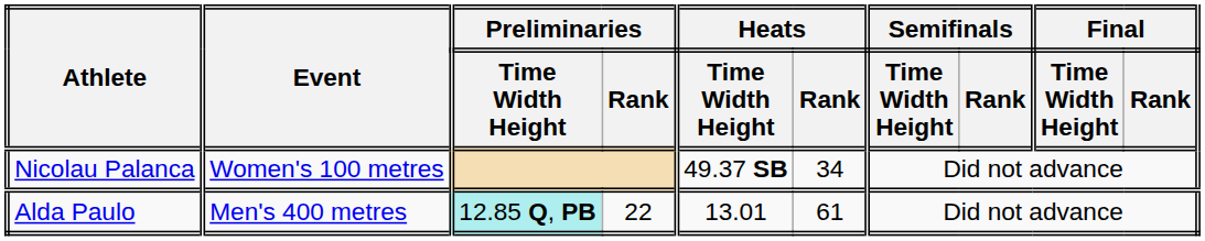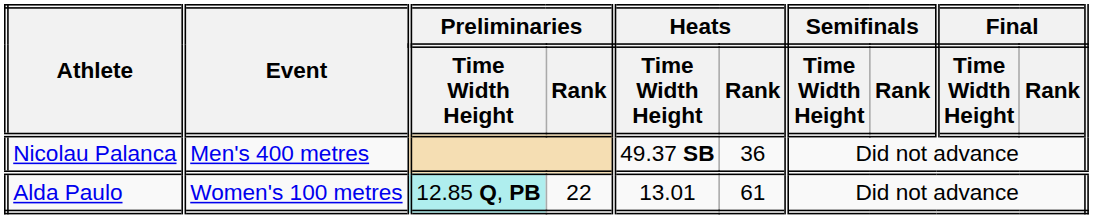 <table class=wikitable style="font-size:90%; border: double;">
 <tr>
 <th rowspan="2" style="border-right:double">Athlete</th>
 <th rowspan="2" style="border-right:double">Event</th>
 <th colspan="2" style="border-right:double; border-bottom:double;">Preliminaries</th>
 <th colspan="2" style="border-right:double; border-bottom:double;">Heats</th>
 <th colspan="2" style="border-right:double; border-bottom:double;">Semifinals</th>
 <th colspan="2" style="border-right:double; border-bottom:double;">Final</th>
 </tr>
 <tr>
 <th>Time<br>Width<br>Height</th>
 <th style="border-right:double">Rank</th>
 <th>Time<br>Width<br>Height</th>
 <th style="border-right:double">Rank</th>
 <th>Time<br>Width<br>Height</th>
 <th style="border-right:double">Rank</th>
 <th>Time<br>Width<br>Height</th>
 <th style="border-right:double">Rank</th>
 </tr>
 <tr style="border-top: double;">
 <td style="border-right:double"><a href='#'>Nicolau Palanca</a></td>
-<td style="border-right:double"><a href='#'>Women's 100 metres</a></td>
+<td style="border-right:double"><a href='#'>Men's 400 metres</a></td>
 <td style="border-right:double" colspan= 2 bgcolor="wheat"></td>
 <td align=center>49.37 <strong>SB</strong></td>
-<td style="border-right:double" align=center>34</td>
+<td style="border-right:double" align=center>36</td>
 <td colspan="4" align=center>Did not advance</td>
 </tr>
 <tr style="border-top: double;">
 <td style="border-right:double"><a href='#'>Alda Paulo</a></td>
-<td style="border-right:double"><a href='#'>Men's 400 metres</a></td>
+<td style="border-right:double"><a href='#'>Women's 100 metres</a></td>
 <td align=center style="background: paleturquoise;">12.85 <strong>Q</strong>, <strong>PB</strong></td>
 <td align=center style="border-right:double">22</td>
 <td align=center>13.01</td>
 <td align=center style="border-right:double">61</td>
 <td colspan="4" align=center>Did not advance</td>
 </tr>
 </table>
